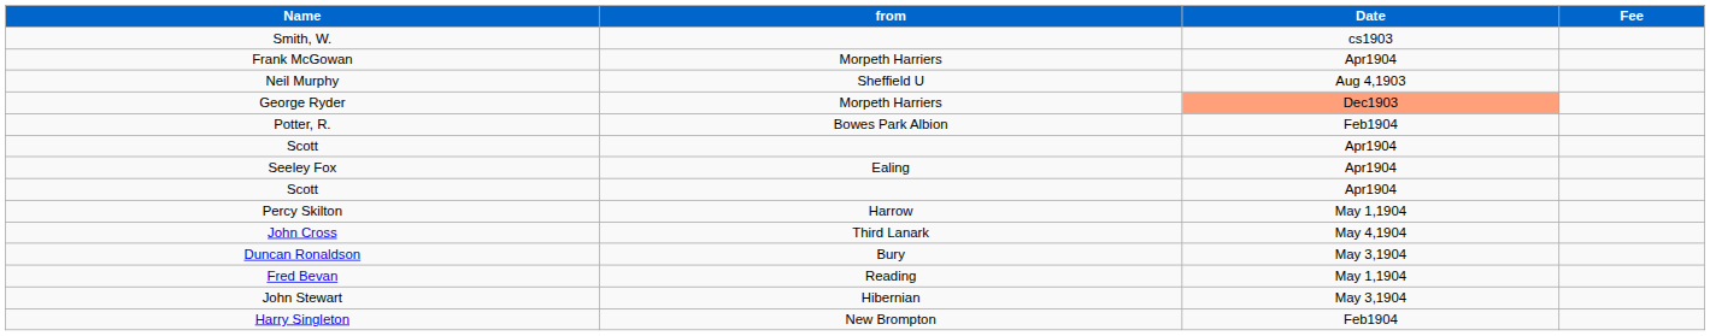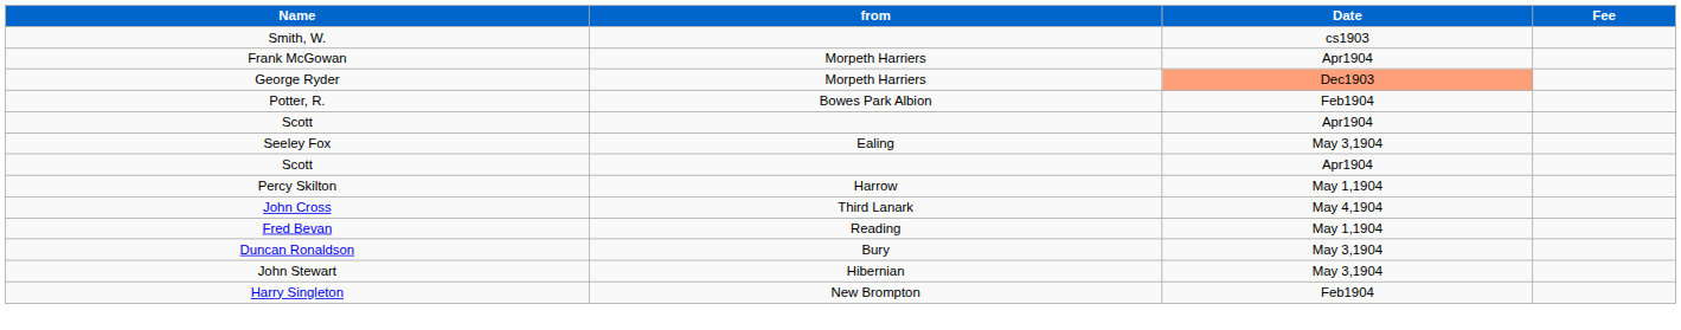 <table class="wikitable" style="text-align:center; font-size:90%; width:90%;">
 <tr>
 <th style="background:#0066CC; color:#FFFFFF; text-align:center;"><strong>Name</strong></th>
 <th style="background:#0066CC; color:#FFFFFF; text-align:center;">from</th>
 <th style="background:#0066CC; color:#FFFFFF; text-align:center;">Date</th>
 <th style="background:#0066CC; color:#FFFFFF; text-align:center;">Fee</th>
 </tr>
 <tr>
 <td>Smith, W.</td>
 <td></td>
 <td>cs1903</td>
 <td></td>
 </tr>
 <tr>
 <td>Frank McGowan</td>
 <td>Morpeth Harriers</td>
 <td>Apr1904</td>
-<td></td>
-</tr>
-<tr>
-<td>Neil Murphy</td>
-<td>Sheffield U</td>
-<td>Aug 4,1903</td>
 <td></td>
 </tr>
 <tr>
 <td>George Ryder</td>
 <td>Morpeth Harriers</td>
 <td style="background: lightsalmon;">Dec1903</td>
 <td></td>
 </tr>
 <tr>
 <td>Potter, R.</td>
 <td>Bowes Park Albion</td>
 <td>Feb1904</td>
 <td></td>
 </tr>
 <tr>
 <td>Scott</td>
 <td></td>
 <td>Apr1904</td>
 <td></td>
 </tr>
 <tr>
 <td>Seeley Fox</td>
 <td>Ealing</td>
-<td>Apr1904</td>
+<td>May 3,1904</td>
 <td></td>
 </tr>
 <tr>
 <td>Scott</td>
 <td></td>
 <td>Apr1904</td>
 <td></td>
 </tr>
 <tr>
 <td>Percy Skilton</td>
 <td>Harrow</td>
 <td>May 1,1904</td>
 <td></td>
 </tr>
 <tr>
 <td><a href='#'>John Cross</a></td>
 <td>Third Lanark</td>
 <td>May 4,1904</td>
 <td></td>
 </tr>
 <tr>
+<td><a href='#'>Fred Bevan</a></td>
+<td>Reading</td>
+<td>May 1,1904</td>
+<td></td>
+</tr>
+<tr>
 <td><a href='#'>Duncan Ronaldson</a></td>
 <td>Bury</td>
 <td>May 3,1904</td>
-<td></td>
-</tr>
-<tr>
-<td><a href='#'>Fred Bevan</a></td>
-<td>Reading</td>
-<td>May 1,1904</td>
 <td></td>
 </tr>
 <tr>
 <td>John Stewart</td>
 <td>Hibernian</td>
 <td>May 3,1904</td>
 <td></td>
 </tr>
 <tr>
 <td><a href='#'>Harry Singleton</a></td>
 <td>New Brompton</td>
 <td>Feb1904</td>
 <td></td>
 </tr>
 </table>
